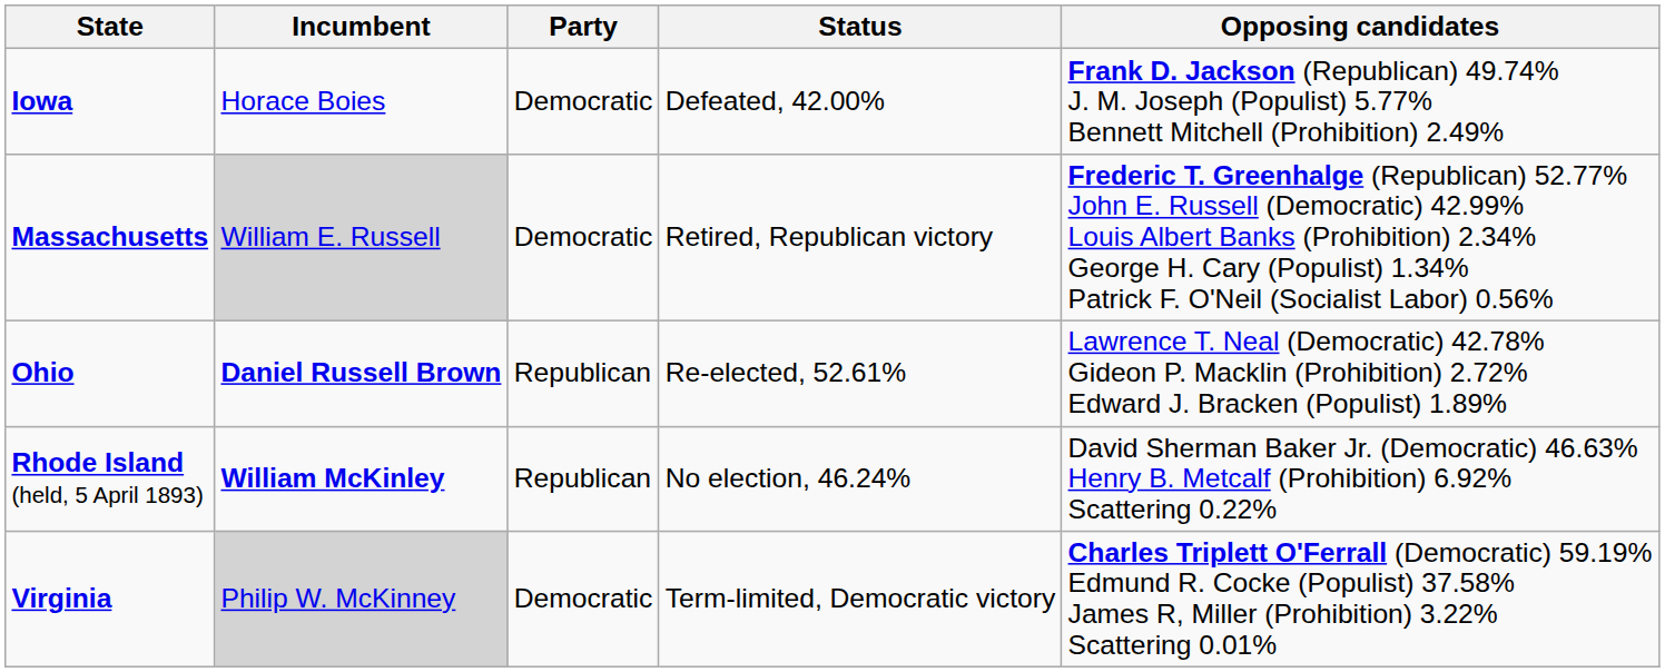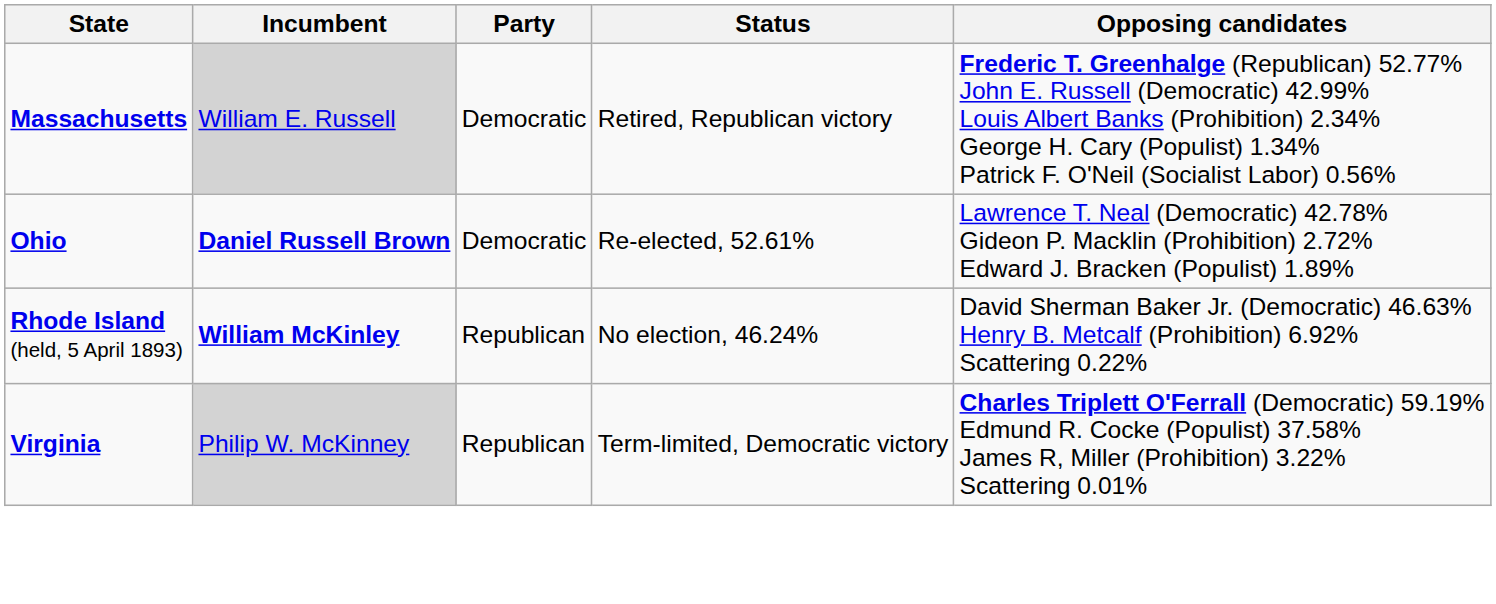 <table class="wikitable">
 <tr>
 <th>State</th>
 <th>Incumbent</th>
 <th>Party</th>
 <th>Status</th>
 <th>Opposing candidates</th>
-</tr>
-<tr>
-<td><strong><a href='#'>Iowa</a></strong></td>
-<td><a href='#'>Horace Boies</a></td>
-<td>Democratic</td>
-<td>Defeated, 42.00%</td>
-<td><strong><a href='#'>Frank D. Jackson</a></strong> (Republican) 49.74%<br>J. M. Joseph (Populist) 5.77%<br>Bennett Mitchell (Prohibition) 2.49%<br></td>
 </tr>
 <tr>
 <td><strong><a href='#'>Massachusetts</a></strong></td>
 <td bgcolor="lightgrey"><a href='#'>William E. Russell</a></td>
 <td>Democratic</td>
 <td>Retired, Republican victory</td>
 <td><strong><a href='#'>Frederic T. Greenhalge</a></strong> (Republican) 52.77%<br><a href='#'>John E. Russell</a> (Democratic) 42.99%<br><a href='#'>Louis Albert Banks</a> (Prohibition) 2.34%<br>George H. Cary (Populist) 1.34%<br>Patrick F. O'Neil (Socialist Labor) 0.56%<br></td>
 </tr>
 <tr>
 <td><strong><a href='#'>Ohio</a></strong></td>
 <td><strong><a href='#'>Daniel Russell Brown</a></strong></td>
-<td>Republican</td>
+<td>Democratic</td>
 <td>Re-elected, 52.61%</td>
 <td><a href='#'>Lawrence T. Neal</a> (Democratic) 42.78%<br>Gideon P. Macklin (Prohibition) 2.72%<br>Edward J. Bracken (Populist) 1.89%<br></td>
 </tr>
 <tr>
 <td><strong><a href='#'>Rhode Island</a></strong><br><small>(held, 5 April 1893)</small></td>
 <td><strong><a href='#'>William McKinley</a></strong></td>
 <td>Republican</td>
 <td>No election, 46.24%</td>
 <td>David Sherman Baker Jr. (Democratic) 46.63%<br><a href='#'>Henry B. Metcalf</a> (Prohibition) 6.92%<br>Scattering 0.22%<br></td>
 </tr>
 <tr>
 <td><strong><a href='#'>Virginia</a></strong></td>
 <td bgcolor="lightgrey"><a href='#'>Philip W. McKinney</a></td>
-<td>Democratic</td>
+<td>Republican</td>
 <td>Term-limited, Democratic victory</td>
 <td><strong><a href='#'>Charles Triplett O'Ferrall</a></strong> (Democratic) 59.19%<br>Edmund R. Cocke (Populist) 37.58%<br>James R, Miller (Prohibition) 3.22%<br>Scattering 0.01%<br></td>
 </tr>
 </table>
